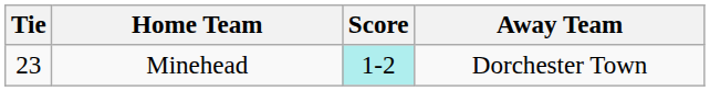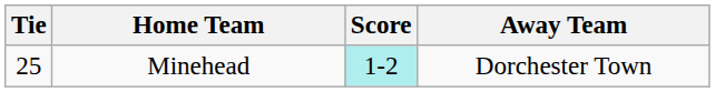 <table class="wikitable" style="text-align:center;">
 <tr>
 <th width=20>Tie</th>
 <th width=175>Home Team</th>
 <th width=20>Score</th>
 <th width=175>Away Team</th>
 </tr>
 <tr>
-<td>23</td>
+<td>25</td>
 <td>Minehead</td>
 <td style="background: paleturquoise;">1-2</td>
 <td>Dorchester Town</td>
 </tr>
 </table>
